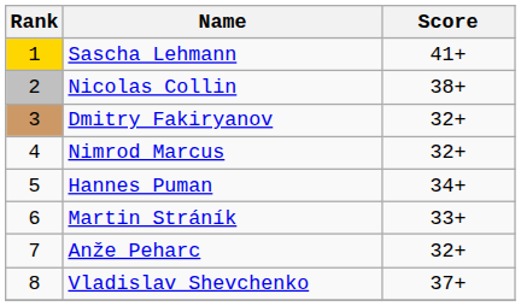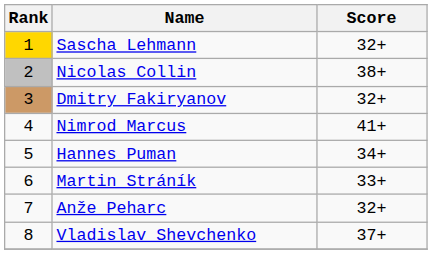 <table class="wikitable">
 <tr>
 <th>Rank</th>
 <th width = "200">Name</th>
 <th width = "80">Score</th>
 </tr>
 <tr>
 <td align="center" style="background: gold">1</td>
 <td> <a href='#'>Sascha Lehmann</a></td>
-<td align="center">41+</td>
+<td align="center">32+</td>
 </tr>
 <tr>
 <td align="center" style="background: silver">2</td>
 <td> <a href='#'>Nicolas Collin</a></td>
 <td align="center">38+</td>
 </tr>
 <tr>
 <td align="center" style="background: #cc9966">3</td>
 <td> <a href='#'>Dmitry Fakiryanov</a></td>
 <td align="center">32+</td>
 </tr>
 <tr>
 <td align="center">4</td>
 <td> <a href='#'>Nimrod Marcus</a></td>
-<td align="center">32+</td>
+<td align="center">41+</td>
 </tr>
 <tr>
 <td align="center">5</td>
 <td> <a href='#'>Hannes Puman</a></td>
 <td align="center">34+</td>
 </tr>
 <tr>
 <td align="center">6</td>
 <td> <a href='#'>Martin Stráník</a></td>
 <td align="center">33+</td>
 </tr>
 <tr>
 <td align="center">7</td>
 <td> <a href='#'>Anže Peharc</a></td>
 <td align="center">32+</td>
 </tr>
 <tr>
 <td align="center">8</td>
 <td> <a href='#'>Vladislav Shevchenko</a></td>
 <td align="center">37+</td>
 </tr>
 <tr>
 </tr>
 </table>
